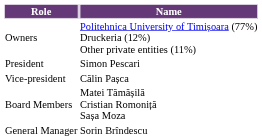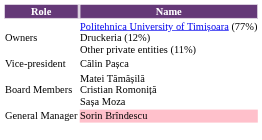 <table class="toccolours">
 <tr>
 <th style="background:#653978;color:#ffffff;border:1px solid #ffffff;">Role</th>
 <th style="background:#653978;color:#ffffff;border:1px solid #ffffff;">Name</th>
 </tr>
 <tr>
 <td>Owners</td>
 <td> <a href='#'>Politehnica University of Timișoara</a> (77%) <br>  Druckeria (12%) <br>  Other private entities (11%)</td>
-</tr>
-<tr>
-<td>President</td>
-<td> Simon Pescari</td>
 </tr>
 <tr>
 <td>Vice-president</td>
 <td> Călin Pașca</td>
 </tr>
 <tr>
 <td>Board Members</td>
 <td> Matei Tămășilă <br>  Cristian Romoniță <br>  Sașa Moza</td>
 </tr>
 <tr>
 <td>General Manager</td>
-<td> Sorin Brîndescu</td>
+<td style="background: pink;"> Sorin Brîndescu</td>
 </tr>
 </table>
